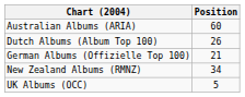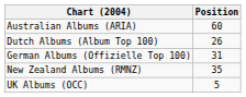 <table class="wikitable sortable">
 <tr>
 <th>Chart (2004)</th>
 <th>Position</th>
 </tr>
 <tr>
 <td>Australian Albums (ARIA)</td>
 <td align="center">60</td>
 </tr>
 <tr>
 <td>Dutch Albums (Album Top 100)</td>
 <td align="center">26</td>
 </tr>
 <tr>
 <td>German Albums (Offizielle Top 100)</td>
-<td align="center">21</td>
+<td align="center">31</td>
 </tr>
 <tr>
 <td>New Zealand Albums (RMNZ)</td>
-<td align="center">34</td>
+<td align="center">35</td>
 </tr>
 <tr>
 <td>UK Albums (OCC)</td>
 <td align="center">5</td>
 </tr>
 </table>
